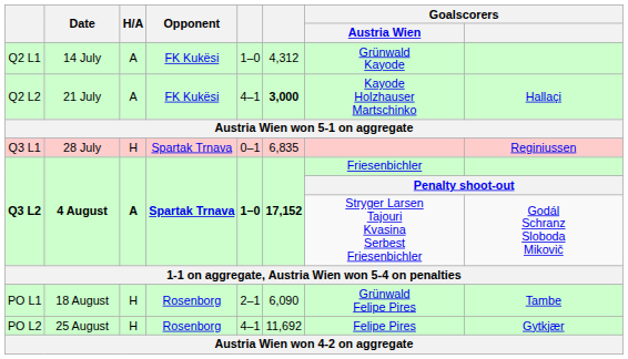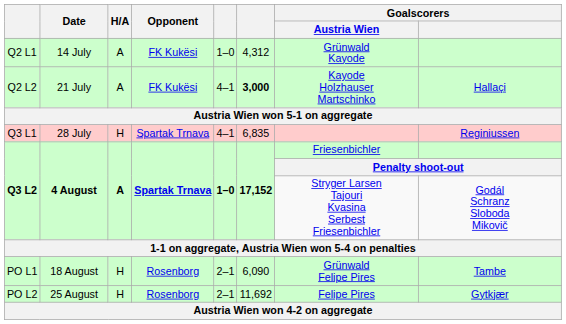 <table class="wikitable" Style="text-align: center;font-size:85%">
 <tr>
 <th rowspan="2"></th>
 <th rowspan="2" style="width:80px">Date</th>
 <th rowspan="2">H/A</th>
 <th rowspan="2">Opponent</th>
 <th rowspan="2"><br></th>
 <th rowspan="2"></th>
 <th colspan="2">Goalscorers</th>
 </tr>
 <tr>
 <th style="width:175px"><a href='#'>Austria Wien</a></th>
 <th style="width:175px"></th>
 </tr>
 <tr style="background:#cfc">
 <td>Q2 L1</td>
 <td>14 July</td>
 <td>A</td>
 <td><a href='#'>FK Kukësi</a></td>
 <td>1–0</td>
 <td>4,312</td>
 <td><a href='#'>Grünwald</a>  <br> <a href='#'>Kayode</a> </td>
 <td></td>
 </tr>
 <tr style="background:#cfc">
 <td>Q2 L2</td>
 <td>21 July</td>
 <td>A</td>
 <td><a href='#'>FK Kukësi</a></td>
 <td>4–1</td>
 <td><strong>3,000</strong></td>
 <td><a href='#'>Kayode</a>  <br> <a href='#'>Holzhauser</a>  <br> <a href='#'>Martschinko</a> </td>
 <td><a href='#'>Hallaçi</a> </td>
 </tr>
 <tr>
 <th colspan="8">Austria Wien won 5-1 on aggregate</th>
 </tr>
 <tr style="background:#fcc">
 <td>Q3 L1</td>
 <td>28 July</td>
 <td>H</td>
 <td><a href='#'>Spartak Trnava</a></td>
-<td>0–1</td>
+<td>4–1</td>
 <td>6,835</td>
 <td></td>
 <td><a href='#'>Reginiussen</a> </td>
 </tr>
 <tr style="background:#cfc">
 <th rowspan="3" style="background:#cfc">Q3 L2</th>
 <th rowspan="3" style="background:#cfc">4 August</th>
 <th rowspan="3" style="background:#cfc">A</th>
 <th rowspan="3" style="background:#cfc"><a href='#'>Spartak Trnava</a></th>
 <th rowspan="3" style="background:#cfc">1–0 </th>
 <th rowspan="3" style="background:#cfc">17,152</th>
 <td><a href='#'>Friesenbichler</a> </td>
 <td></td>
 </tr>
 <tr>
 <th colspan="2"><a href='#'>Penalty shoot-out</a></th>
 </tr>
 <tr>
 <td><a href='#'>Stryger Larsen</a>  <br> <a href='#'>Tajouri</a>  <br> <a href='#'>Kvasina</a>  <br> <a href='#'>Serbest</a>  <br> <a href='#'>Friesenbichler</a> </td>
 <td> <a href='#'>Godál</a> <br>  <a href='#'>Schranz</a> <br>  <a href='#'>Sloboda</a> <br>  <a href='#'>Mikovič</a></td>
 </tr>
 <tr>
 <th colspan="8">1-1 on aggregate, Austria Wien won 5-4 on penalties</th>
 </tr>
 <tr style="background:#cfc">
 <td>PO L1</td>
 <td>18 August</td>
 <td>H</td>
 <td><a href='#'>Rosenborg</a></td>
 <td>2–1</td>
 <td>6,090</td>
 <td><a href='#'>Grünwald</a>  <br> <a href='#'>Felipe Pires</a> </td>
 <td><a href='#'>Tambe</a> </td>
 </tr>
 <tr style="background:#cfc">
 <td>PO L2</td>
 <td>25 August</td>
 <td>H</td>
 <td><a href='#'>Rosenborg</a></td>
-<td>4–1</td>
+<td>2–1</td>
 <td>11,692</td>
 <td><a href='#'>Felipe Pires</a> </td>
 <td><a href='#'>Gytkjær</a> </td>
 </tr>
 <tr>
 <th colspan="8">Austria Wien won 4-2 on aggregate</th>
 </tr>
 </table>
